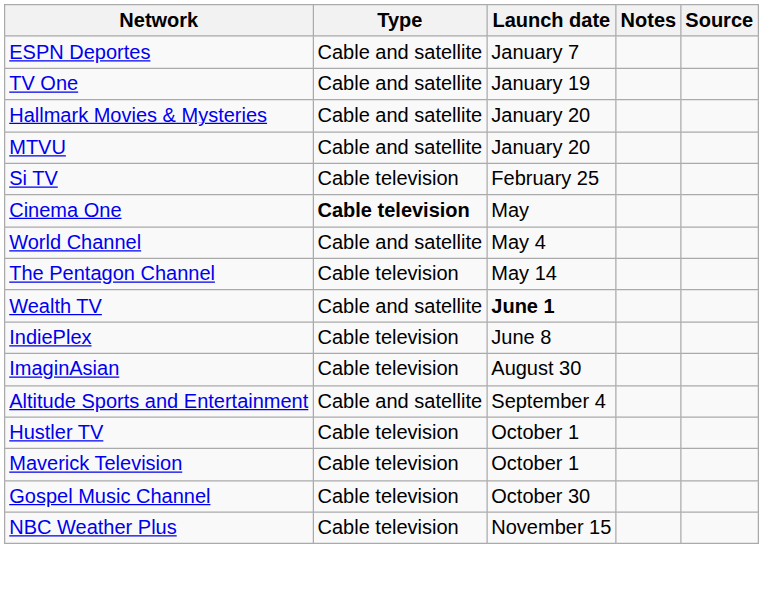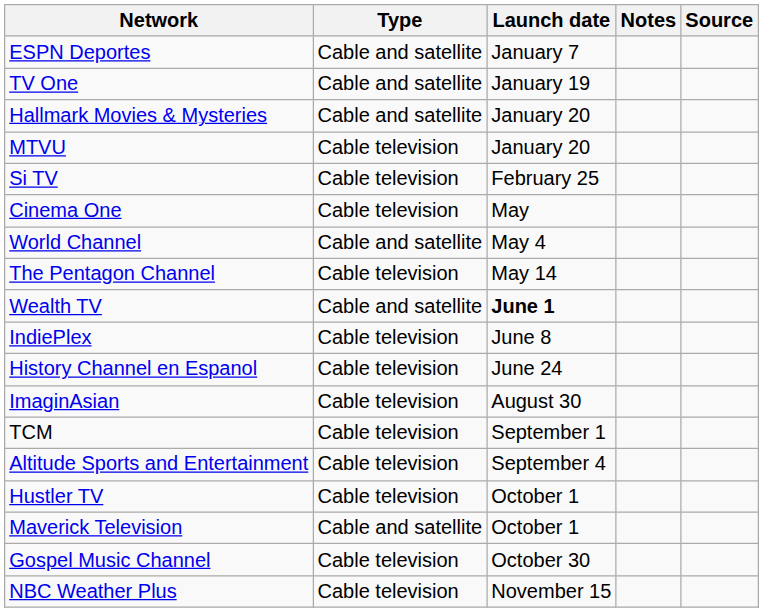 <table class="wikitable sortable">
 <tr>
 <th>Network</th>
 <th>Type</th>
 <th>Launch date</th>
 <th>Notes</th>
 <th>Source</th>
 </tr>
 <tr>
 <td><a href='#'>ESPN Deportes</a></td>
 <td>Cable and satellite</td>
 <td>January 7</td>
 <td></td>
 <td></td>
 </tr>
 <tr>
 <td><a href='#'>TV One</a></td>
 <td>Cable and satellite</td>
 <td>January 19</td>
 <td></td>
 <td></td>
 </tr>
 <tr>
 <td><a href='#'>Hallmark Movies & Mysteries</a></td>
 <td>Cable and satellite</td>
 <td>January 20</td>
 <td></td>
 <td></td>
 </tr>
 <tr>
 <td><a href='#'>MTVU</a></td>
-<td>Cable and satellite</td>
+<td>Cable television</td>
 <td>January 20</td>
 <td></td>
 <td></td>
 </tr>
 <tr>
 <td><a href='#'>Si TV</a></td>
 <td>Cable television</td>
 <td>February 25</td>
 <td></td>
 <td></td>
 </tr>
 <tr>
 <td><a href='#'>Cinema One</a></td>
-<td><strong>Cable television</strong></td>
+<td>Cable television</td>
 <td>May</td>
 <td></td>
 <td></td>
 </tr>
 <tr>
 <td><a href='#'>World Channel</a></td>
 <td>Cable and satellite</td>
 <td>May 4</td>
 <td></td>
 <td></td>
 </tr>
 <tr>
 <td><a href='#'>The Pentagon Channel</a></td>
 <td>Cable television</td>
 <td>May 14</td>
 <td></td>
 <td></td>
 </tr>
 <tr>
 <td><a href='#'>Wealth TV</a></td>
 <td>Cable and satellite</td>
 <td><strong>June 1</strong></td>
 <td></td>
 <td></td>
 </tr>
 <tr>
 <td><a href='#'>IndiePlex</a></td>
 <td>Cable television</td>
 <td>June 8</td>
 <td></td>
 <td></td>
 </tr>
 <tr>
+<td><a href='#'>History Channel en Espanol</a></td>
+<td>Cable television</td>
+<td>June 24</td>
+<td></td>
+<td></td>
+</tr>
+<tr>
 <td><a href='#'>ImaginAsian</a></td>
 <td>Cable television</td>
 <td>August 30</td>
 <td></td>
 <td></td>
 </tr>
 <tr>
+<td>TCM</td>
+<td>Cable television</td>
+<td>September 1</td>
+<td></td>
+<td></td>
+</tr>
+<tr>
 <td><a href='#'>Altitude Sports and Entertainment</a></td>
-<td>Cable and satellite</td>
+<td>Cable television</td>
 <td>September 4</td>
 <td></td>
 <td></td>
 </tr>
 <tr>
 <td><a href='#'>Hustler TV</a></td>
 <td>Cable television</td>
 <td>October 1</td>
 <td></td>
 <td></td>
 </tr>
 <tr>
 <td><a href='#'>Maverick Television</a></td>
-<td>Cable television</td>
+<td>Cable and satellite</td>
 <td>October 1</td>
 <td></td>
 <td></td>
 </tr>
 <tr>
 <td><a href='#'>Gospel Music Channel</a></td>
 <td>Cable television</td>
 <td>October 30</td>
 <td></td>
 <td></td>
 </tr>
 <tr>
 <td><a href='#'>NBC Weather Plus</a></td>
 <td>Cable television</td>
 <td>November 15</td>
 <td></td>
 <td></td>
 </tr>
 </table>
